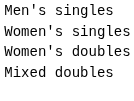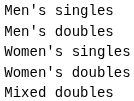 <table>
 <tr>
 <td>Men's singles <br></td>
+<td></td>
+<td></td>
+<td></td>
+</tr>
+<tr>
+<td>Men's doubles <br></td>
 <td></td>
 <td></td>
 <td></td>
 </tr>
 <tr>
 <td>Women's singles <br></td>
 <td></td>
 <td></td>
 <td></td>
 </tr>
 <tr>
 <td>Women's doubles <br></td>
 <td></td>
 <td></td>
 <td></td>
 </tr>
 <tr>
 <td>Mixed doubles <br></td>
 <td></td>
 <td></td>
 <td></td>
 </tr>
 </table>
